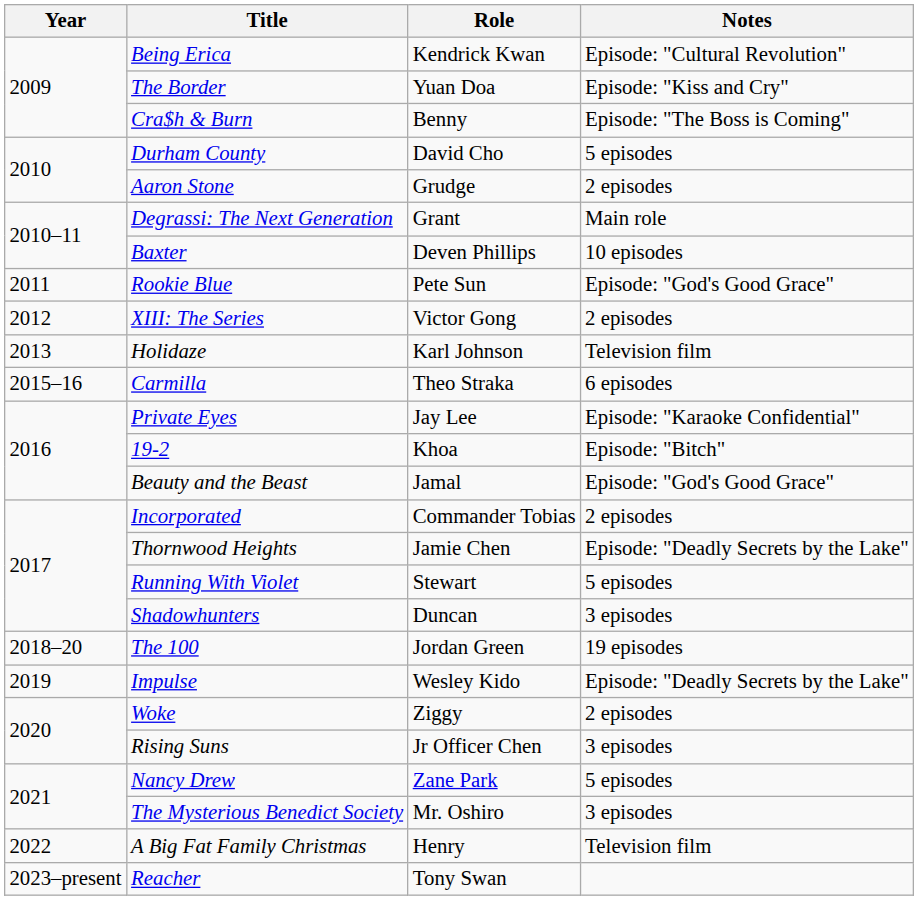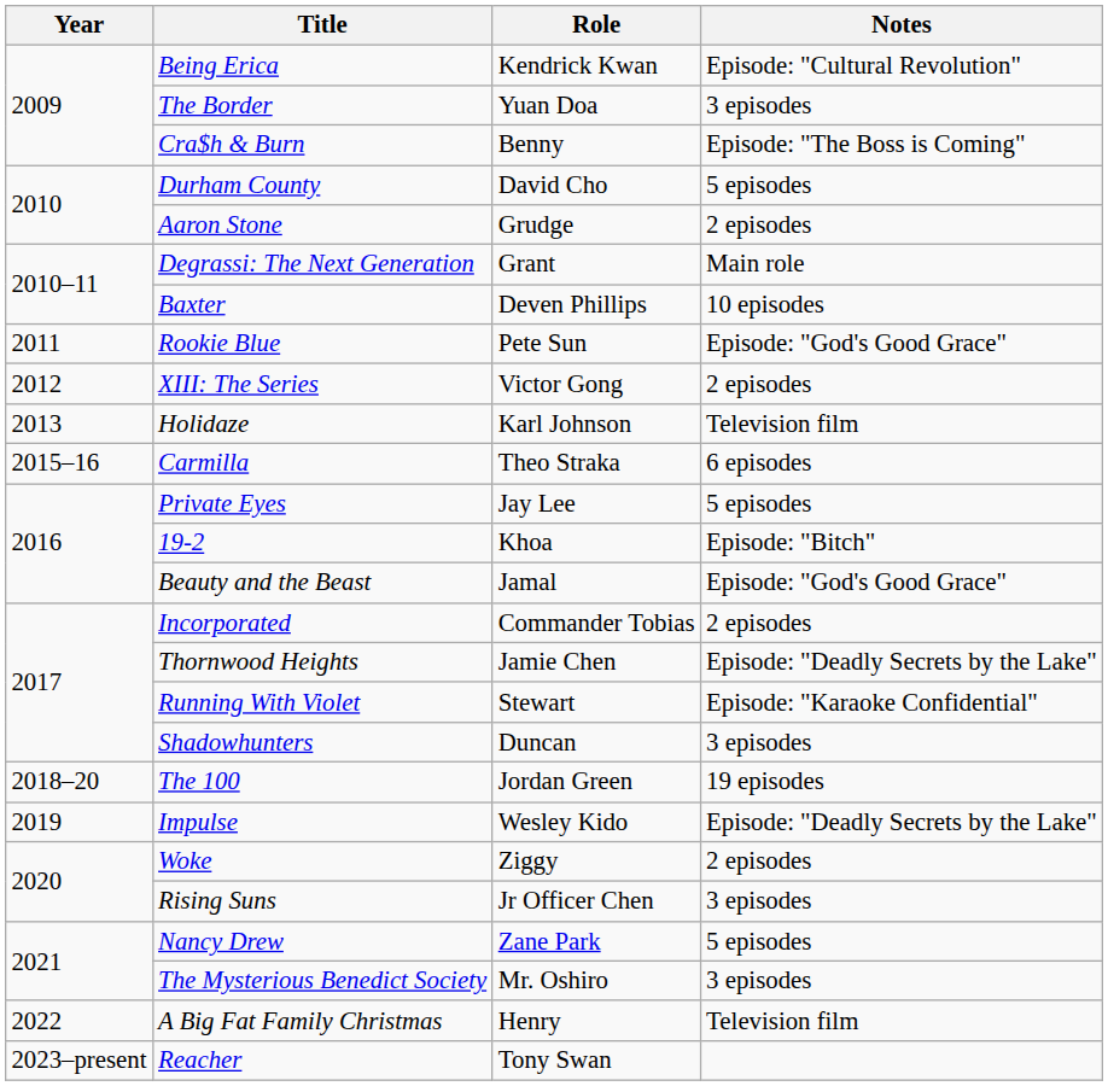 <table class="wikitable sortable">
 <tr>
 <th>Year</th>
 <th>Title</th>
 <th>Role</th>
 <th class="unsortable">Notes</th>
 </tr>
 <tr>
 <td rowspan="3">2009</td>
 <td><em><a href='#'>Being Erica</a></em></td>
 <td>Kendrick Kwan</td>
 <td>Episode: "Cultural Revolution"</td>
 </tr>
 <tr>
 <td data-sort-value="Border, The"><em><a href='#'>The Border</a></em></td>
 <td>Yuan Doa</td>
-<td>Episode: "Kiss and Cry"</td>
+<td>3 episodes</td>
 </tr>
 <tr>
 <td><em><a href='#'>Cra$h & Burn</a></em></td>
 <td>Benny</td>
 <td>Episode: "The Boss is Coming"</td>
 </tr>
 <tr>
 <td rowspan="2">2010</td>
 <td><em><a href='#'>Durham County</a></em></td>
 <td>David Cho</td>
 <td>5 episodes</td>
 </tr>
 <tr>
 <td><em><a href='#'>Aaron Stone</a></em></td>
 <td>Grudge</td>
 <td>2 episodes</td>
 </tr>
 <tr>
 <td rowspan="2">2010–11</td>
 <td><em><a href='#'>Degrassi: The Next Generation</a></em></td>
 <td>Grant</td>
 <td>Main role</td>
 </tr>
 <tr>
 <td><em><a href='#'>Baxter</a></em></td>
 <td>Deven Phillips</td>
 <td>10 episodes</td>
 </tr>
 <tr>
 <td>2011</td>
 <td><em><a href='#'>Rookie Blue</a></em></td>
 <td>Pete Sun</td>
 <td>Episode: "God's Good Grace"</td>
 </tr>
 <tr>
 <td>2012</td>
 <td><em><a href='#'>XIII: The Series</a></em></td>
 <td>Victor Gong</td>
 <td>2 episodes</td>
 </tr>
 <tr>
 <td>2013</td>
 <td><em>Holidaze</em></td>
 <td>Karl Johnson</td>
 <td>Television film</td>
 </tr>
 <tr>
 <td>2015–16</td>
 <td><em><a href='#'>Carmilla</a></em></td>
 <td>Theo Straka</td>
 <td>6 episodes</td>
 </tr>
 <tr>
 <td rowspan="3">2016</td>
 <td><em><a href='#'>Private Eyes</a></em></td>
 <td>Jay Lee</td>
-<td>Episode: "Karaoke Confidential"</td>
+<td>5 episodes</td>
 </tr>
 <tr>
 <td><em><a href='#'>19-2</a></em></td>
 <td>Khoa</td>
 <td>Episode: "Bitch"</td>
 </tr>
 <tr>
 <td><em>Beauty and the Beast</em></td>
 <td>Jamal</td>
 <td>Episode: "God's Good Grace"</td>
 </tr>
 <tr>
 <td rowspan="4">2017</td>
 <td><em><a href='#'>Incorporated</a></em></td>
 <td>Commander Tobias</td>
 <td>2 episodes</td>
 </tr>
 <tr>
 <td><em>Thornwood Heights</em></td>
 <td>Jamie Chen</td>
 <td>Episode: "Deadly Secrets by the Lake"</td>
 </tr>
 <tr>
 <td><em><a href='#'>Running With Violet</a></em></td>
 <td>Stewart</td>
-<td>5 episodes</td>
+<td>Episode: "Karaoke Confidential"</td>
 </tr>
 <tr>
 <td><em><a href='#'>Shadowhunters</a></em></td>
 <td>Duncan</td>
 <td>3 episodes</td>
 </tr>
 <tr>
 <td>2018–20</td>
 <td data-sort-value="100, The"><em><a href='#'>The 100</a></em></td>
 <td>Jordan Green</td>
 <td>19 episodes</td>
 </tr>
 <tr>
 <td>2019</td>
 <td><em><a href='#'>Impulse</a></em></td>
 <td>Wesley Kido</td>
 <td>Episode: "Deadly Secrets by the Lake"</td>
 </tr>
 <tr>
 <td rowspan="2">2020</td>
 <td><em><a href='#'>Woke</a></em></td>
 <td>Ziggy</td>
 <td>2 episodes</td>
 </tr>
 <tr>
 <td><em>Rising Suns</em></td>
 <td>Jr Officer Chen</td>
 <td>3 episodes</td>
 </tr>
 <tr>
 <td rowspan="2">2021</td>
 <td><em><a href='#'>Nancy Drew</a></em></td>
 <td><a href='#'>Zane Park</a></td>
 <td>5 episodes</td>
 </tr>
 <tr>
 <td data-sort-value="Mysterious Benedict Society, The"><em><a href='#'>The Mysterious Benedict Society</a></em></td>
 <td>Mr. Oshiro</td>
 <td>3 episodes</td>
 </tr>
 <tr>
 <td>2022</td>
 <td data-sort-value="Big Fat Family Christmas, A"><em>A Big Fat Family Christmas</em></td>
 <td>Henry</td>
 <td>Television film</td>
 </tr>
 <tr>
 <td>2023–present</td>
 <td><em><a href='#'>Reacher</a></em></td>
 <td>Tony Swan</td>
 <td></td>
 </tr>
 </table>
